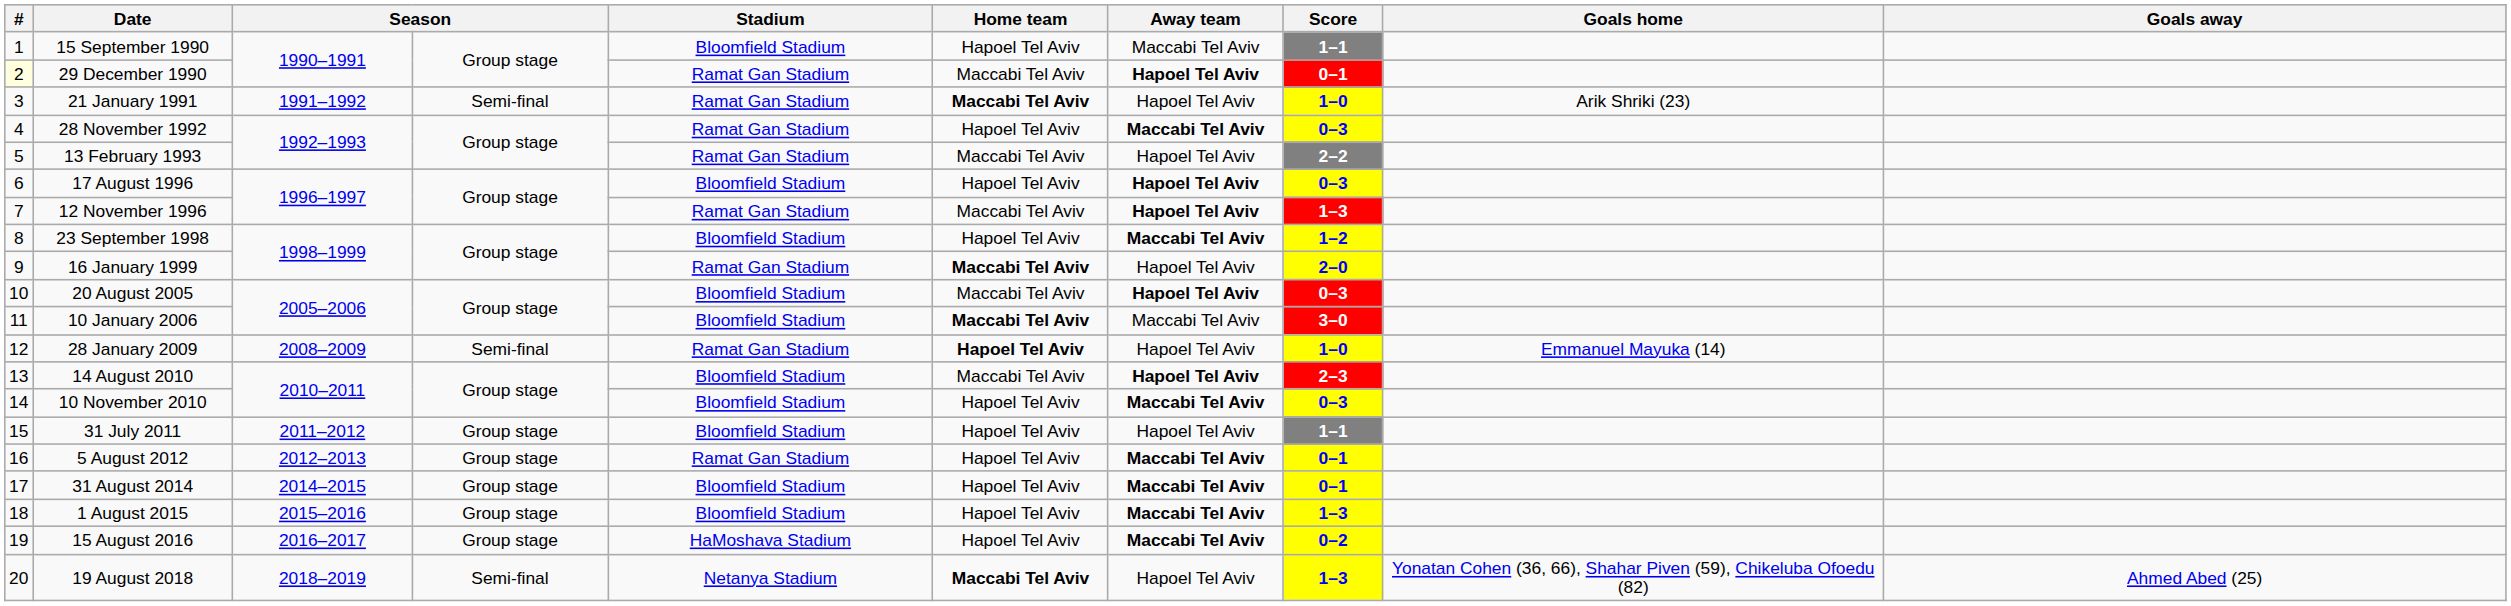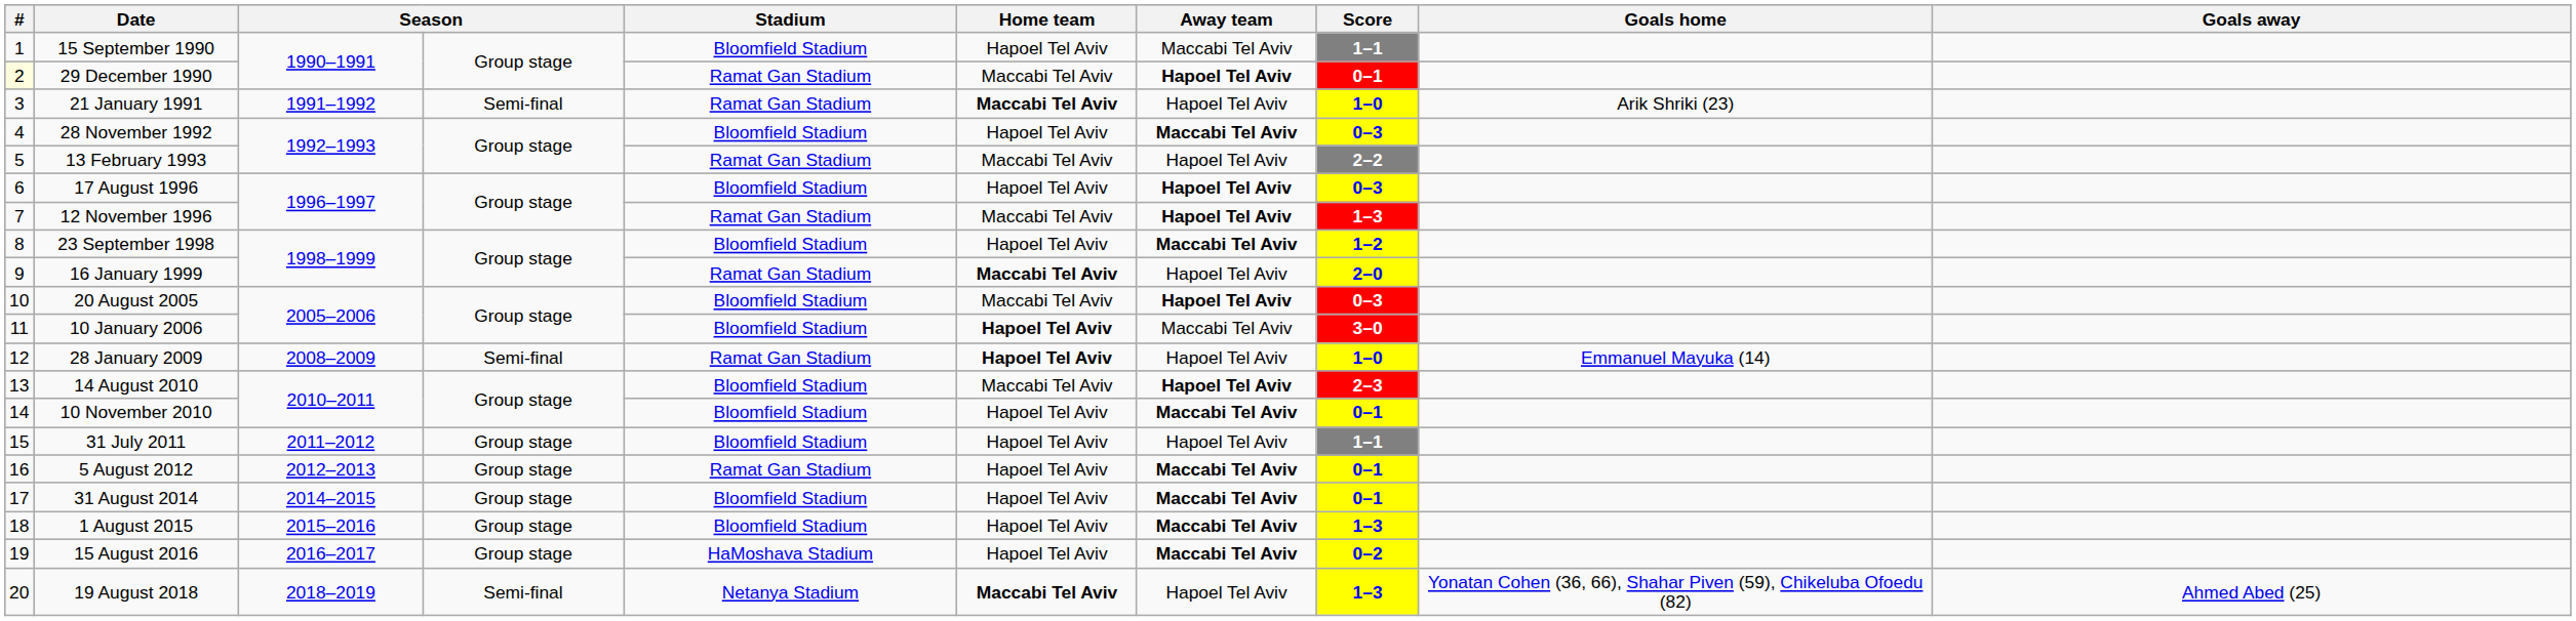 <table class="wikitable sortable" style="width:100%; margin:0 left; font-size: 11px">
 <tr>
 <th width=1%>#</th>
 <th class="unsortable" width=8%>Date</th>
 <th colspan="2" width=15%>Season</th>
 <th width=13%>Stadium</th>
 <th width=7%>Home team</th>
 <th width=7%>Away team</th>
 <th width=4%>Score</th>
 <th width=20%>Goals home</th>
 <th width=20>Goals away</th>
 </tr>
 <tr style="text-align:center;">
 <td>1</td>
 <td>15 September 1990</td>
 <td rowspan="2"><a href='#'>1990–1991</a></td>
 <td rowspan="2">Group stage</td>
 <td><a href='#'>Bloomfield Stadium</a></td>
 <td>Hapoel Tel Aviv</td>
 <td>Maccabi Tel Aviv</td>
 <td style="color:white; background:gray"><strong>1–1</strong></td>
 <td></td>
 <td></td>
 </tr>
 <tr style="text-align:center;">
 <td style="background: lightyellow;">2</td>
 <td>29 December 1990</td>
 <td><a href='#'>Ramat Gan Stadium</a></td>
 <td>Maccabi Tel Aviv</td>
 <td><strong>Hapoel Tel Aviv</strong></td>
 <td style="color:white; background:red"><strong>0–1</strong></td>
 <td></td>
 <td></td>
 </tr>
 <tr style="text-align:center;">
 <td>3</td>
 <td>21 January 1991</td>
 <td><a href='#'>1991–1992</a></td>
 <td>Semi-final</td>
 <td><a href='#'>Ramat Gan Stadium</a></td>
 <td><strong>Maccabi Tel Aviv</strong></td>
 <td>Hapoel Tel Aviv</td>
 <td style="color:blue; background:yellow"><strong>1–0</strong></td>
 <td>Arik Shriki (23)</td>
 <td></td>
 </tr>
 <tr style="text-align:center;">
 <td>4</td>
 <td>28 November 1992</td>
 <td rowspan="2"><a href='#'>1992–1993</a></td>
 <td rowspan="2">Group stage</td>
-<td><a href='#'>Ramat Gan Stadium</a></td>
+<td><a href='#'>Bloomfield Stadium</a></td>
 <td>Hapoel Tel Aviv</td>
 <td><strong>Maccabi Tel Aviv</strong></td>
 <td style="color:blue; background:yellow"><strong>0–3</strong></td>
 <td></td>
 <td></td>
 </tr>
 <tr style="text-align:center;">
 <td>5</td>
 <td>13 February 1993</td>
 <td><a href='#'>Ramat Gan Stadium</a></td>
 <td>Maccabi Tel Aviv</td>
 <td>Hapoel Tel Aviv</td>
 <td style="color:white; background:gray"><strong>2–2</strong></td>
 <td></td>
 <td></td>
 </tr>
 <tr style="text-align:center;">
 <td>6</td>
 <td>17 August 1996</td>
 <td rowspan="2"><a href='#'>1996–1997</a></td>
 <td rowspan="2">Group stage</td>
 <td><a href='#'>Bloomfield Stadium</a></td>
 <td>Hapoel Tel Aviv</td>
 <td><strong>Hapoel Tel Aviv</strong></td>
 <td style="color:blue; background:yellow"><strong>0–3</strong></td>
 <td></td>
 <td></td>
 </tr>
 <tr style="text-align:center;">
 <td>7</td>
 <td>12 November 1996</td>
 <td><a href='#'>Ramat Gan Stadium</a></td>
 <td>Maccabi Tel Aviv</td>
 <td><strong>Hapoel Tel Aviv</strong></td>
 <td style="color:white; background:red"><strong>1–3</strong></td>
 <td></td>
 <td></td>
 </tr>
 <tr style="text-align:center;">
 <td>8</td>
 <td>23 September 1998</td>
 <td rowspan="2"><a href='#'>1998–1999</a></td>
 <td rowspan="2">Group stage</td>
 <td><a href='#'>Bloomfield Stadium</a></td>
 <td>Hapoel Tel Aviv</td>
 <td><strong>Maccabi Tel Aviv</strong></td>
 <td style="color:blue; background:yellow"><strong>1–2</strong></td>
 <td></td>
 <td></td>
 </tr>
 <tr style="text-align:center;">
 <td>9</td>
 <td>16 January 1999</td>
 <td><a href='#'>Ramat Gan Stadium</a></td>
 <td><strong>Maccabi Tel Aviv</strong></td>
 <td>Hapoel Tel Aviv</td>
 <td style="color:blue; background:yellow"><strong>2–0</strong></td>
 <td></td>
 <td></td>
 </tr>
 <tr style="text-align:center;">
 <td>10</td>
 <td>20 August 2005</td>
 <td rowspan="2"><a href='#'>2005–2006</a></td>
 <td rowspan="2">Group stage</td>
 <td><a href='#'>Bloomfield Stadium</a></td>
 <td>Maccabi Tel Aviv</td>
 <td><strong>Hapoel Tel Aviv</strong></td>
 <td style="color:white; background:red"><strong>0–3</strong></td>
 <td></td>
 <td></td>
 </tr>
 <tr style="text-align:center;">
 <td>11</td>
 <td>10 January 2006</td>
 <td><a href='#'>Bloomfield Stadium</a></td>
-<td><strong>Maccabi Tel Aviv</strong></td>
+<td><strong>Hapoel Tel Aviv</strong></td>
 <td>Maccabi Tel Aviv</td>
 <td style="color:white; background:red"><strong>3–0</strong></td>
 <td></td>
 <td></td>
 </tr>
 <tr style="text-align:center;">
 <td>12</td>
 <td>28 January 2009</td>
 <td><a href='#'>2008–2009</a></td>
 <td>Semi-final</td>
 <td><a href='#'>Ramat Gan Stadium</a></td>
 <td><strong>Hapoel Tel Aviv</strong></td>
 <td>Hapoel Tel Aviv</td>
 <td style="color:blue; background:yellow"><strong>1–0</strong></td>
 <td><a href='#'>Emmanuel Mayuka</a> (14)</td>
 <td></td>
 </tr>
 <tr style="text-align:center;">
 <td>13</td>
 <td>14 August 2010</td>
 <td rowspan="2"><a href='#'>2010–2011</a></td>
 <td rowspan="2">Group stage</td>
 <td><a href='#'>Bloomfield Stadium</a></td>
 <td>Maccabi Tel Aviv</td>
 <td><strong>Hapoel Tel Aviv</strong></td>
 <td style="color:white; background:red"><strong>2–3</strong></td>
 <td></td>
 <td></td>
 </tr>
 <tr style="text-align:center;">
 <td>14</td>
 <td>10 November 2010</td>
 <td><a href='#'>Bloomfield Stadium</a></td>
 <td>Hapoel Tel Aviv</td>
 <td><strong>Maccabi Tel Aviv</strong></td>
-<td style="color:blue; background:yellow"><strong>0–3</strong></td>
+<td style="color:blue; background:yellow"><strong>0–1</strong></td>
 <td></td>
 <td></td>
 </tr>
 <tr style="text-align:center;">
 <td>15</td>
 <td>31 July 2011</td>
 <td><a href='#'>2011–2012</a></td>
 <td>Group stage</td>
 <td><a href='#'>Bloomfield Stadium</a></td>
 <td>Hapoel Tel Aviv</td>
 <td>Hapoel Tel Aviv</td>
 <td style="color:white; background:gray"><strong>1–1</strong></td>
 <td></td>
 <td></td>
 </tr>
 <tr style="text-align:center;">
 <td>16</td>
 <td>5 August 2012</td>
 <td><a href='#'>2012–2013</a></td>
 <td>Group stage</td>
 <td><a href='#'>Ramat Gan Stadium</a></td>
 <td>Hapoel Tel Aviv</td>
 <td><strong>Maccabi Tel Aviv</strong></td>
 <td style="color:blue; background:yellow"><strong>0–1</strong></td>
 <td></td>
 <td></td>
 </tr>
 <tr style="text-align:center;">
 <td>17</td>
 <td>31 August 2014</td>
 <td><a href='#'>2014–2015</a></td>
 <td>Group stage</td>
 <td><a href='#'>Bloomfield Stadium</a></td>
 <td>Hapoel Tel Aviv</td>
 <td><strong>Maccabi Tel Aviv</strong></td>
 <td style="color:blue; background:yellow"><strong>0–1</strong></td>
 <td></td>
 <td></td>
 </tr>
 <tr style="text-align:center;">
 <td>18</td>
 <td>1 August 2015</td>
 <td><a href='#'>2015–2016</a></td>
 <td>Group stage</td>
 <td><a href='#'>Bloomfield Stadium</a></td>
 <td>Hapoel Tel Aviv</td>
 <td><strong>Maccabi Tel Aviv</strong></td>
 <td style="color:blue; background:yellow"><strong>1–3</strong></td>
 <td></td>
 <td></td>
 </tr>
 <tr style="text-align:center;">
 <td>19</td>
 <td>15 August 2016</td>
 <td><a href='#'>2016–2017</a></td>
 <td>Group stage</td>
 <td><a href='#'>HaMoshava Stadium</a></td>
 <td>Hapoel Tel Aviv</td>
 <td><strong>Maccabi Tel Aviv</strong></td>
 <td style="color:blue; background:yellow"><strong>0–2</strong></td>
 <td></td>
 <td></td>
 </tr>
 <tr style="text-align:center;">
 <td>20</td>
 <td>19 August 2018</td>
 <td><a href='#'>2018–2019</a></td>
 <td>Semi-final</td>
 <td><a href='#'>Netanya Stadium</a></td>
 <td><strong>Maccabi Tel Aviv</strong></td>
 <td>Hapoel Tel Aviv</td>
 <td style="color:blue; background:yellow"><strong>1–3</strong></td>
 <td><a href='#'>Yonatan Cohen</a> (36, 66), <a href='#'>Shahar Piven</a> (59), <a href='#'>Chikeluba Ofoedu</a> (82)</td>
 <td><a href='#'>Ahmed Abed</a> (25)</td>
 </tr>
 </table>
